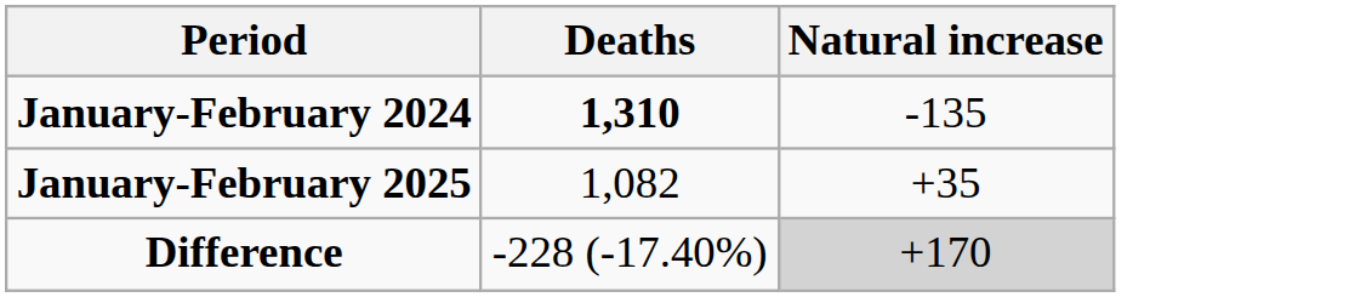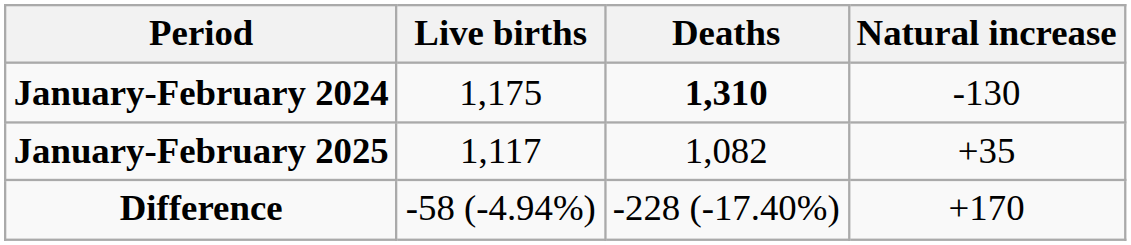 <table class="wikitable"  style="text-align:center;">
 <tr>
 <th>Period</th>
+<th>Live births</th>
 <th>Deaths</th>
 <th>Natural increase</th>
 </tr>
 <tr>
 <td><strong>January-February 2024</strong></td>
+<td>1,175</td>
 <td><strong>1,310</strong></td>
-<td>-135</td>
+<td>-130</td>
 </tr>
 <tr>
 <td><strong>January-February 2025</strong></td>
+<td>1,117</td>
 <td>1,082</td>
 <td>+35</td>
 </tr>
 <tr>
 <td><strong>Difference</strong></td>
+<td> -58 (-4.94%)</td>
 <td> -228 (-17.40%)</td>
-<td style="background: lightgrey;"> +170</td>
+<td> +170</td>
 </tr>
 </table>
